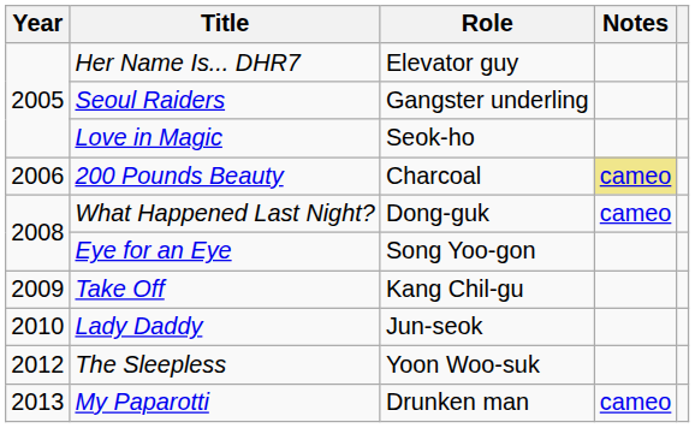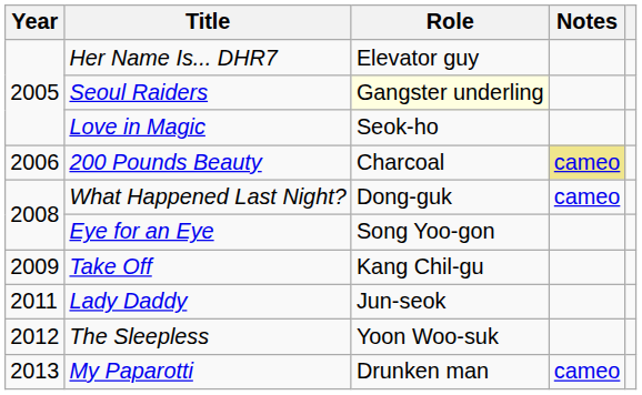 <table class="wikitable plainrowheaders sortable">
 <tr>
 <th scope="col">Year</th>
 <th scope="col">Title</th>
 <th scope="col">Role</th>
 <th scope="col">Notes</th>
 <th></th>
 </tr>
 <tr>
 <td rowspan="3">2005</td>
 <td><em>Her Name Is... DHR7</em></td>
 <td>Elevator guy</td>
 <td></td>
 <td></td>
 </tr>
 <tr>
 <td><em><a href='#'>Seoul Raiders</a></em></td>
-<td>Gangster underling</td>
+<td style="background: lightyellow;">Gangster underling</td>
 <td></td>
 <td></td>
 </tr>
 <tr>
 <td><em><a href='#'>Love in Magic</a></em></td>
 <td>Seok-ho</td>
 <td></td>
 <td></td>
 </tr>
 <tr>
 <td>2006</td>
 <td><em><a href='#'>200 Pounds Beauty</a></em></td>
 <td>Charcoal</td>
 <td style="background: khaki;"><a href='#'>cameo</a></td>
 <td></td>
 </tr>
 <tr>
 <td rowspan="2">2008</td>
 <td><em>What Happened Last Night?</em></td>
 <td>Dong-guk</td>
 <td><a href='#'>cameo</a></td>
 <td></td>
 </tr>
 <tr>
 <td><em><a href='#'>Eye for an Eye</a></em></td>
 <td>Song Yoo-gon</td>
 <td></td>
 <td></td>
 </tr>
 <tr>
 <td>2009</td>
 <td><em><a href='#'>Take Off</a></em></td>
 <td>Kang Chil-gu</td>
 <td></td>
 <td></td>
 </tr>
 <tr>
-<td>2010</td>
+<td>2011</td>
 <td><em><a href='#'>Lady Daddy</a></em></td>
 <td>Jun-seok</td>
 <td></td>
 <td></td>
 </tr>
 <tr>
 <td>2012</td>
 <td><em>The Sleepless</em></td>
 <td>Yoon Woo-suk</td>
 <td></td>
 <td></td>
 </tr>
 <tr>
 <td>2013</td>
 <td><em><a href='#'>My Paparotti</a></em></td>
 <td>Drunken man</td>
 <td><a href='#'>cameo</a></td>
 <td></td>
 </tr>
 </table>
